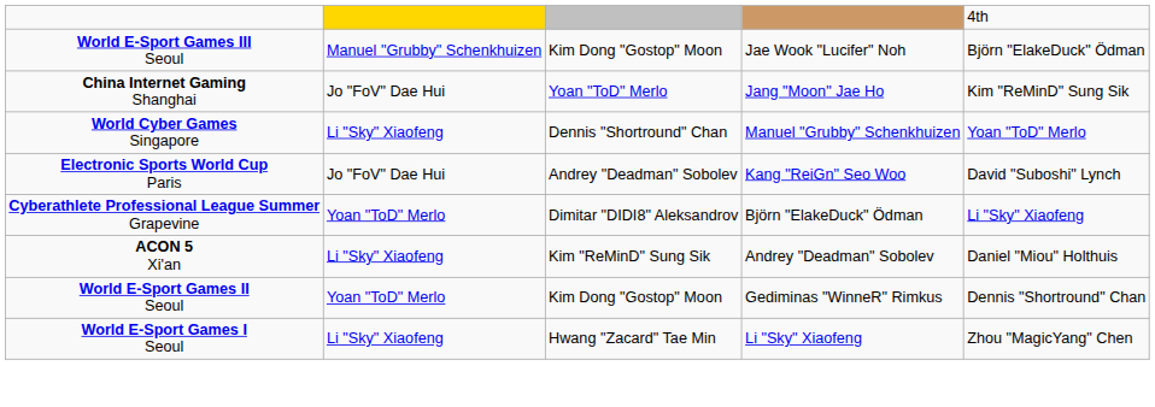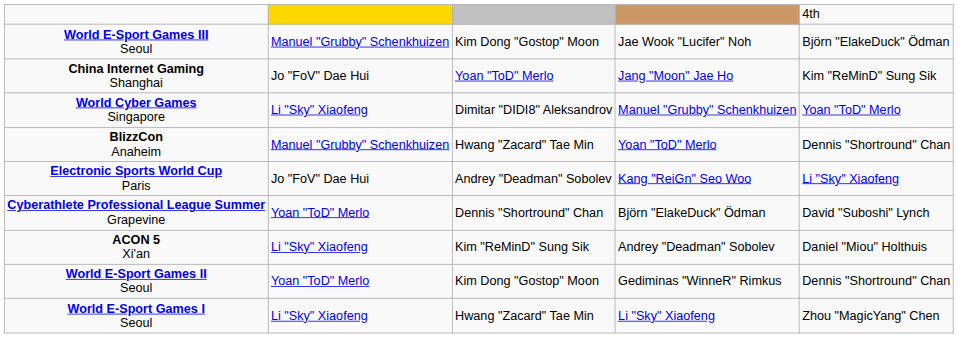 <table class="wikitable" style="text-align:left">
 <tr>
 <td style="text-align:center"></td>
 <td style="text-align:center; background:gold;"></td>
 <td style="text-align:center; background:silver;"></td>
 <td style="text-align:center; background:#c96;"></td>
 <td>4th</td>
 </tr>
 <tr>
 <td style="text-align:center"><strong><a href='#'>World E-Sport Games III</a></strong><br> Seoul</td>
 <td> <a href='#'>Manuel "Grubby" Schenkhuizen</a></td>
 <td> Kim Dong "Gostop" Moon</td>
 <td> Jae Wook "Lucifer" Noh</td>
 <td> Björn "ElakeDuck" Ödman</td>
 </tr>
 <tr>
 <td style="text-align:center"><strong>China Internet Gaming</strong><br> Shanghai</td>
 <td> Jo "FoV" Dae Hui</td>
 <td> <a href='#'>Yoan "ToD" Merlo</a></td>
 <td> <a href='#'>Jang "Moon" Jae Ho</a></td>
 <td> Kim "ReMinD" Sung Sik</td>
 </tr>
 <tr>
 <td style="text-align:center"><strong><a href='#'>World Cyber Games</a></strong><br> Singapore</td>
 <td> <a href='#'>Li "Sky" Xiaofeng</a></td>
-<td> Dennis "Shortround" Chan</td>
+<td> Dimitar "DIDI8" Aleksandrov</td>
 <td> <a href='#'>Manuel "Grubby" Schenkhuizen</a></td>
 <td> <a href='#'>Yoan "ToD" Merlo</a></td>
+</tr>
+<tr>
+<td style="text-align:center"><strong>BlizzCon</strong><br> Anaheim</td>
+<td> <a href='#'>Manuel "Grubby" Schenkhuizen</a></td>
+<td> Hwang "Zacard" Tae Min</td>
+<td> <a href='#'>Yoan "ToD" Merlo</a></td>
+<td> Dennis "Shortround" Chan</td>
 </tr>
 <tr>
 <td style="text-align:center"><strong><a href='#'>Electronic Sports World Cup</a></strong><br> Paris</td>
 <td> Jo "FoV" Dae Hui</td>
 <td> Andrey "Deadman" Sobolev</td>
 <td> <a href='#'>Kang "ReiGn" Seo Woo</a></td>
-<td> David "Suboshi" Lynch</td>
+<td> <a href='#'>Li "Sky" Xiaofeng</a></td>
 </tr>
 <tr>
 <td style="text-align:center"><strong><a href='#'>Cyberathlete Professional League Summer</a></strong><br> Grapevine</td>
 <td> <a href='#'>Yoan "ToD" Merlo</a></td>
-<td> Dimitar "DIDI8" Aleksandrov</td>
+<td> Dennis "Shortround" Chan</td>
 <td> Björn "ElakeDuck" Ödman</td>
-<td> <a href='#'>Li "Sky" Xiaofeng</a></td>
+<td> David "Suboshi" Lynch</td>
 </tr>
 <tr>
 <td style="text-align:center"><strong>ACON 5</strong><br> Xi'an</td>
 <td> <a href='#'>Li "Sky" Xiaofeng</a></td>
 <td> Kim "ReMinD" Sung Sik</td>
 <td> Andrey "Deadman" Sobolev</td>
 <td> Daniel "Miou" Holthuis</td>
 </tr>
 <tr>
 <td style="text-align:center"><strong><a href='#'>World E-Sport Games II</a></strong><br> Seoul</td>
 <td> <a href='#'>Yoan "ToD" Merlo</a></td>
 <td> Kim Dong "Gostop" Moon</td>
 <td> Gediminas "WinneR" Rimkus</td>
 <td> Dennis "Shortround" Chan</td>
 </tr>
 <tr>
 <td style="text-align:center"><strong><a href='#'>World E-Sport Games I</a></strong><br> Seoul</td>
 <td> <a href='#'>Li "Sky" Xiaofeng</a></td>
 <td> Hwang "Zacard" Tae Min</td>
 <td> <a href='#'>Li "Sky" Xiaofeng</a></td>
 <td> Zhou "MagicYang" Chen</td>
 </tr>
 </table>
